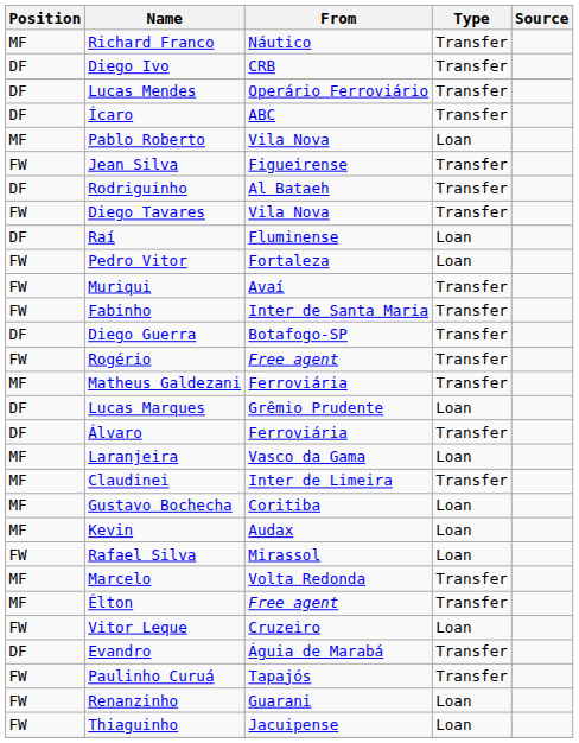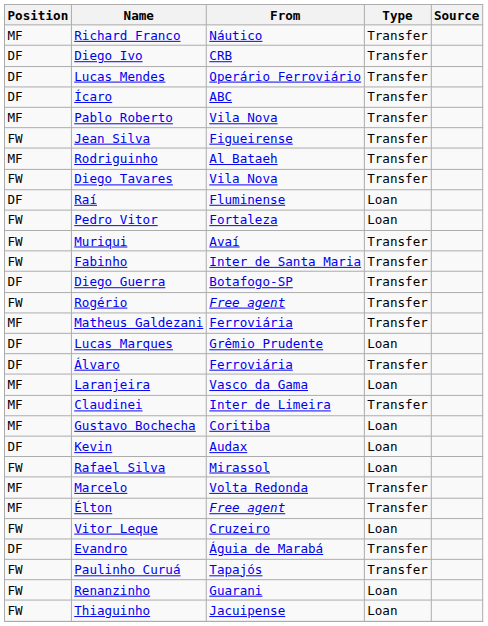 <table class="wikitable" style="text-align:"width:100px"; font-size:95%; width:35%;">
 <tr>
 <th style="background:#00000; color:black; text-align:center;">Position</th>
 <th style="background:#00000; color:black; text-align:center;">Name</th>
 <th style="background:#00000; color:black; text-align:center;">From</th>
 <th style="background:#00000; color:black; text-align:center;">Type</th>
 <th style="background:#00000; color:black; text-align:center;">Source</th>
 </tr>
 <tr>
 <td>MF</td>
 <td><a href='#'>Richard Franco</a></td>
 <td> <a href='#'>Náutico</a></td>
 <td>Transfer</td>
 <td></td>
 </tr>
 <tr>
 <td>DF</td>
 <td><a href='#'>Diego Ivo</a></td>
 <td> <a href='#'>CRB</a></td>
 <td>Transfer</td>
 <td></td>
 </tr>
 <tr>
 <td>DF</td>
 <td><a href='#'>Lucas Mendes</a></td>
 <td> <a href='#'>Operário Ferroviário</a></td>
 <td>Transfer</td>
 <td></td>
 </tr>
 <tr>
 <td>DF</td>
 <td><a href='#'>Ícaro</a></td>
 <td> <a href='#'>ABC</a></td>
 <td>Transfer</td>
 <td></td>
 </tr>
 <tr>
 <td>MF</td>
 <td><a href='#'>Pablo Roberto</a></td>
 <td> <a href='#'>Vila Nova</a></td>
-<td>Loan</td>
+<td>Transfer</td>
 <td></td>
 </tr>
 <tr>
 <td>FW</td>
 <td><a href='#'>Jean Silva</a></td>
 <td> <a href='#'>Figueirense</a></td>
 <td>Transfer</td>
 <td></td>
 </tr>
 <tr>
-<td>DF</td>
+<td>MF</td>
 <td><a href='#'>Rodriguinho</a></td>
 <td> <a href='#'>Al Bataeh</a></td>
 <td>Transfer</td>
 <td></td>
 </tr>
 <tr>
 <td>FW</td>
 <td><a href='#'>Diego Tavares</a></td>
 <td> <a href='#'>Vila Nova</a></td>
 <td>Transfer</td>
 <td></td>
 </tr>
 <tr>
 <td>DF</td>
 <td><a href='#'>Raí</a></td>
 <td> <a href='#'>Fluminense</a></td>
 <td>Loan</td>
 <td></td>
 </tr>
 <tr>
 <td>FW</td>
 <td><a href='#'>Pedro Vitor</a></td>
 <td> <a href='#'>Fortaleza</a></td>
 <td>Loan</td>
 <td></td>
 </tr>
 <tr>
 <td>FW</td>
 <td><a href='#'>Muriqui</a></td>
 <td> <a href='#'>Avaí</a></td>
 <td>Transfer</td>
 <td></td>
 </tr>
 <tr>
 <td>FW</td>
 <td><a href='#'>Fabinho</a></td>
 <td> <a href='#'>Inter de Santa Maria</a></td>
 <td>Transfer</td>
 <td></td>
 </tr>
 <tr>
 <td>DF</td>
 <td><a href='#'>Diego Guerra</a></td>
 <td> <a href='#'>Botafogo-SP</a></td>
 <td>Transfer</td>
 <td></td>
 </tr>
 <tr>
 <td>FW</td>
 <td><a href='#'>Rogério</a></td>
 <td><em><a href='#'>Free agent</a></em></td>
 <td>Transfer</td>
 <td></td>
 </tr>
 <tr>
 <td>MF</td>
 <td><a href='#'>Matheus Galdezani</a></td>
 <td> <a href='#'>Ferroviária</a></td>
 <td>Transfer</td>
 <td></td>
 </tr>
 <tr>
 <td>DF</td>
 <td><a href='#'>Lucas Marques</a></td>
 <td> <a href='#'>Grêmio Prudente</a></td>
 <td>Loan</td>
 <td></td>
 </tr>
 <tr>
 <td>DF</td>
 <td><a href='#'>Álvaro</a></td>
 <td> <a href='#'>Ferroviária</a></td>
 <td>Transfer</td>
 <td></td>
 </tr>
 <tr>
 <td>MF</td>
 <td><a href='#'>Laranjeira</a></td>
 <td> <a href='#'>Vasco da Gama</a></td>
 <td>Loan</td>
 <td></td>
 </tr>
 <tr>
 <td>MF</td>
 <td><a href='#'>Claudinei</a></td>
 <td> <a href='#'>Inter de Limeira</a></td>
 <td>Transfer</td>
 <td></td>
 </tr>
 <tr>
 <td>MF</td>
 <td><a href='#'>Gustavo Bochecha</a></td>
 <td> <a href='#'>Coritiba</a></td>
 <td>Loan</td>
 <td></td>
 </tr>
 <tr>
-<td>MF</td>
+<td>DF</td>
 <td><a href='#'>Kevin</a></td>
 <td> <a href='#'>Audax</a></td>
 <td>Loan</td>
 <td></td>
 </tr>
 <tr>
 <td>FW</td>
 <td><a href='#'>Rafael Silva</a></td>
 <td> <a href='#'>Mirassol</a></td>
 <td>Loan</td>
 <td></td>
 </tr>
 <tr>
 <td>MF</td>
 <td><a href='#'>Marcelo</a></td>
 <td> <a href='#'>Volta Redonda</a></td>
 <td>Transfer</td>
 <td></td>
 </tr>
 <tr>
 <td>MF</td>
 <td><a href='#'>Élton</a></td>
 <td><em><a href='#'>Free agent</a></em></td>
 <td>Transfer</td>
 <td></td>
 </tr>
 <tr>
 <td>FW</td>
 <td><a href='#'>Vitor Leque</a></td>
 <td> <a href='#'>Cruzeiro</a></td>
 <td>Loan</td>
 <td></td>
 </tr>
 <tr>
 <td>DF</td>
 <td><a href='#'>Evandro</a></td>
 <td> <a href='#'>Águia de Marabá</a></td>
 <td>Transfer</td>
 <td></td>
 </tr>
 <tr>
 <td>FW</td>
 <td><a href='#'>Paulinho Curuá</a></td>
 <td> <a href='#'>Tapajós</a></td>
 <td>Transfer</td>
 <td></td>
 </tr>
 <tr>
 <td>FW</td>
 <td><a href='#'>Renanzinho</a></td>
 <td> <a href='#'>Guarani</a></td>
 <td>Loan</td>
 <td></td>
 </tr>
 <tr>
 <td>FW</td>
 <td><a href='#'>Thiaguinho</a></td>
 <td> <a href='#'>Jacuipense</a></td>
 <td>Loan</td>
 <td></td>
 </tr>
 <tr>
 </tr>
 </table>
